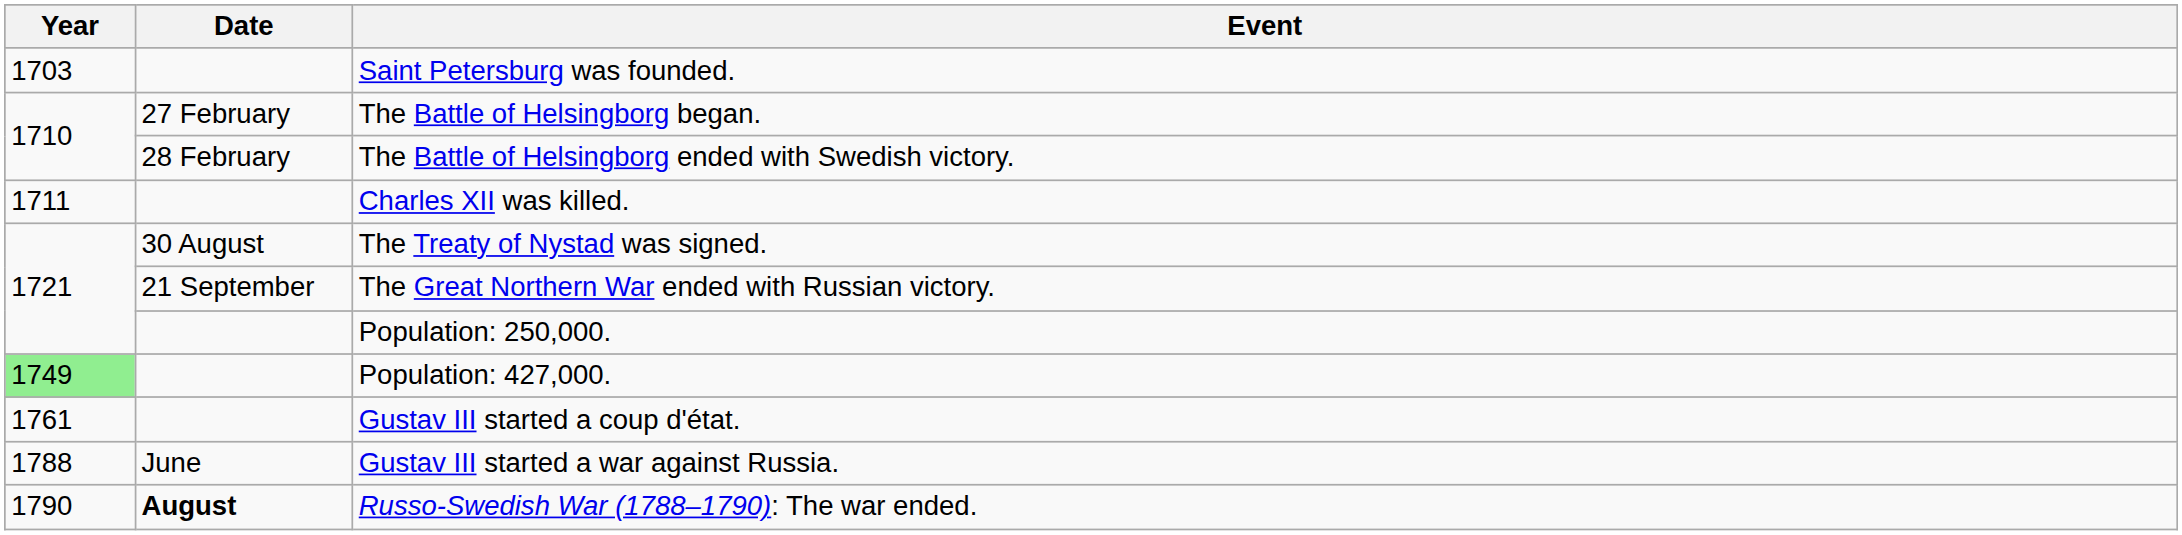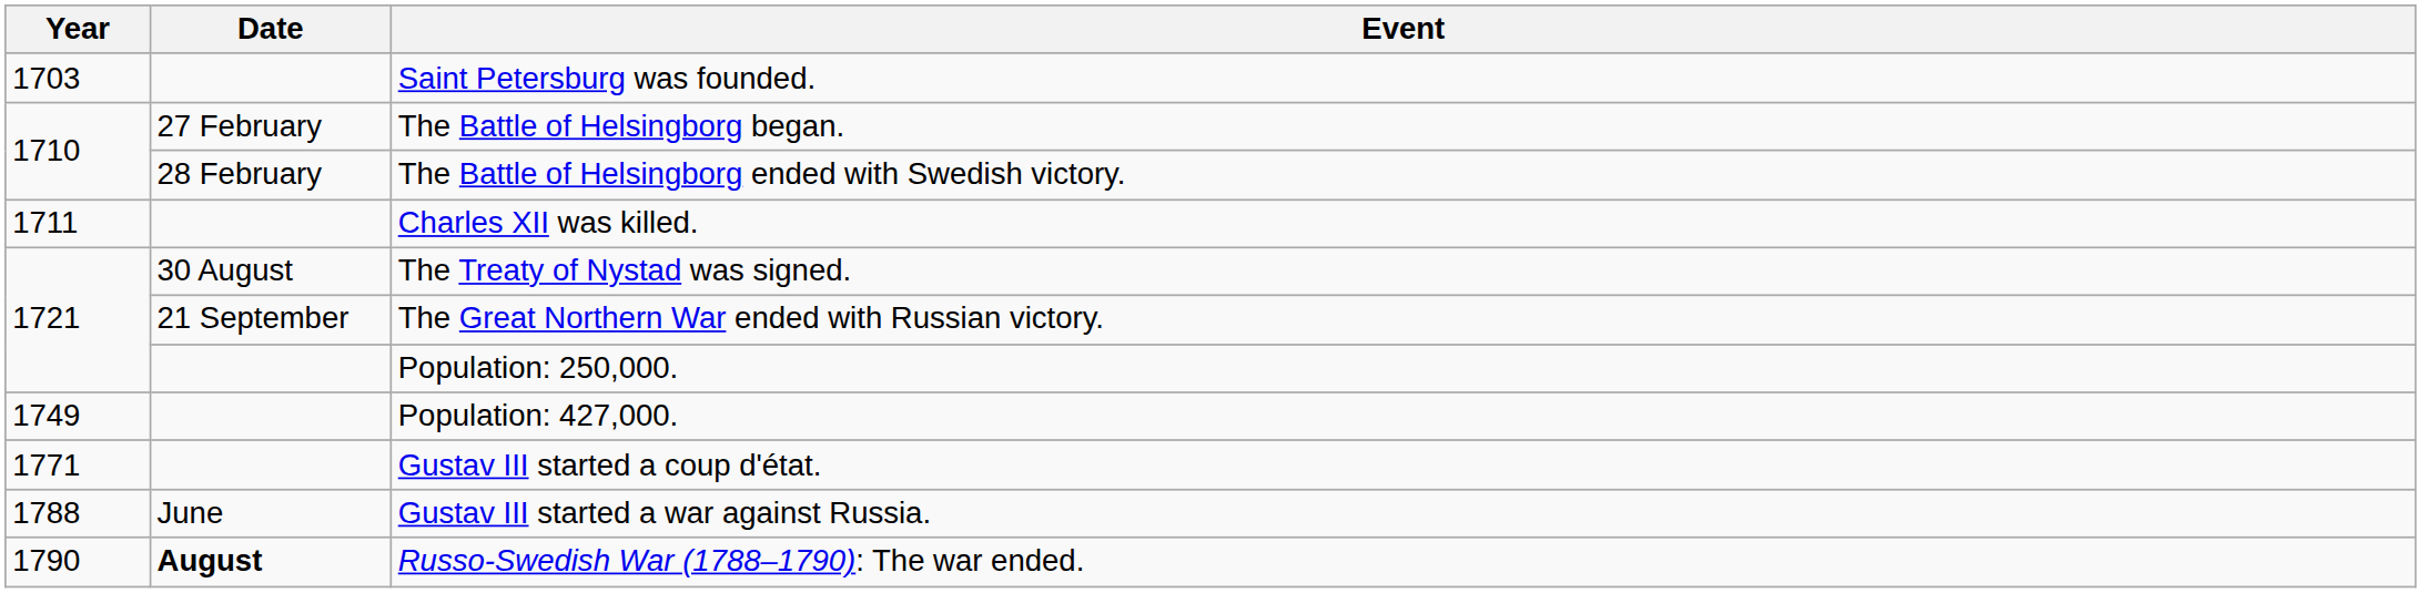 <table class="wikitable" style="width:100%">
 <tr>
 <th style="width:6%">Year</th>
 <th style="width:10%">Date</th>
 <th>Event</th>
 </tr>
 <tr>
 <td>1703</td>
 <td></td>
 <td><a href='#'>Saint Petersburg</a> was founded.</td>
 </tr>
 <tr>
 <td rowspan="2">1710</td>
 <td>27 February</td>
 <td>The <a href='#'>Battle of Helsingborg</a> began.</td>
 </tr>
 <tr>
 <td>28 February</td>
 <td>The <a href='#'>Battle of Helsingborg</a> ended with Swedish victory.</td>
 </tr>
 <tr>
 <td>1711</td>
 <td></td>
 <td><a href='#'>Charles XII</a> was killed.</td>
 </tr>
 <tr>
 <td rowspan="3">1721</td>
 <td>30 August</td>
 <td>The <a href='#'>Treaty of Nystad</a> was signed.</td>
 </tr>
 <tr>
 <td>21 September</td>
 <td>The <a href='#'>Great Northern War</a> ended with Russian victory.</td>
 </tr>
 <tr>
 <td></td>
 <td>Population: 250,000.</td>
 </tr>
 <tr>
-<td style="background: lightgreen;">1749</td>
+<td>1749</td>
 <td></td>
 <td>Population: 427,000.</td>
 </tr>
 <tr>
-<td>1761</td>
+<td>1771</td>
 <td></td>
 <td><a href='#'>Gustav III</a> started a coup d'état.</td>
 </tr>
 <tr>
 <td>1788</td>
 <td>June</td>
 <td><a href='#'>Gustav III</a> started a war against Russia.</td>
 </tr>
 <tr>
 <td>1790</td>
 <td><strong>August</strong></td>
 <td><em><a href='#'>Russo-Swedish War (1788–1790)</a></em>: The war ended.</td>
 </tr>
 </table>
